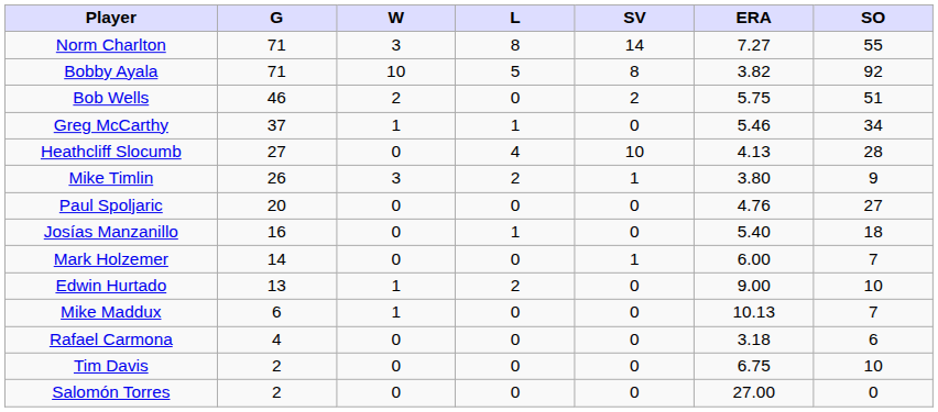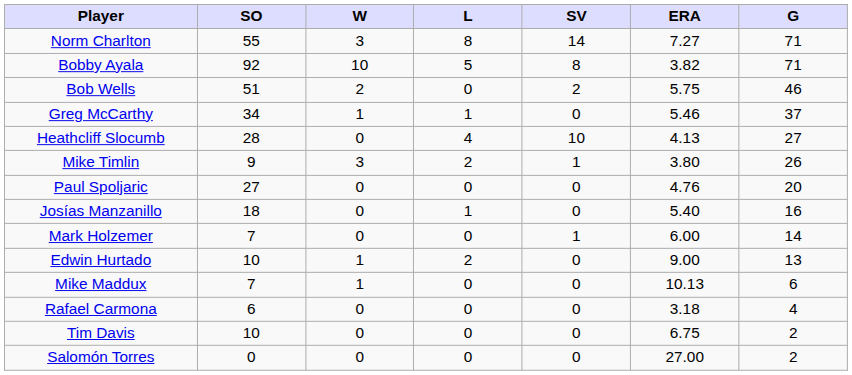 <table class="wikitable sortable">
 <tr>
 <th style="background:#ddf; width:16%;">Player</th>
-<th style="background:#ddf; width:9%;">G</th>
+<th style="background:#ddf; width:9%;">SO</th>
 <th style="background:#ddf; width:9%;">W</th>
 <th style="background:#ddf; width:9%;">L</th>
 <th style="background:#ddf; width:9%;">SV</th>
 <th style="background:#ddf; width:9%;">ERA</th>
-<th style="background:#ddf; width:9%;">SO</th>
+<th style="background:#ddf; width:9%;">G</th>
 </tr>
 <tr align="center">
 <td><a href='#'>Norm Charlton</a></td>
-<td>71</td>
+<td>55</td>
 <td>3</td>
 <td>8</td>
 <td>14</td>
 <td>7.27</td>
-<td>55</td>
+<td>71</td>
 </tr>
 <tr align="center">
 <td><a href='#'>Bobby Ayala</a></td>
-<td>71</td>
+<td>92</td>
 <td>10</td>
 <td>5</td>
 <td>8</td>
 <td>3.82</td>
-<td>92</td>
+<td>71</td>
 </tr>
 <tr align="center">
 <td><a href='#'>Bob Wells</a></td>
-<td>46</td>
+<td>51</td>
 <td>2</td>
 <td>0</td>
 <td>2</td>
 <td>5.75</td>
-<td>51</td>
+<td>46</td>
 </tr>
 <tr align="center">
 <td><a href='#'>Greg McCarthy</a></td>
-<td>37</td>
+<td>34</td>
 <td>1</td>
 <td>1</td>
 <td>0</td>
 <td>5.46</td>
-<td>34</td>
+<td>37</td>
 </tr>
 <tr align="center">
 <td><a href='#'>Heathcliff Slocumb</a></td>
-<td>27</td>
+<td>28</td>
 <td>0</td>
 <td>4</td>
 <td>10</td>
 <td>4.13</td>
-<td>28</td>
+<td>27</td>
 </tr>
 <tr align="center">
 <td><a href='#'>Mike Timlin</a></td>
-<td>26</td>
+<td>9</td>
 <td>3</td>
 <td>2</td>
 <td>1</td>
 <td>3.80</td>
-<td>9</td>
+<td>26</td>
 </tr>
 <tr align="center">
 <td><a href='#'>Paul Spoljaric</a></td>
-<td>20</td>
+<td>27</td>
 <td>0</td>
 <td>0</td>
 <td>0</td>
 <td>4.76</td>
-<td>27</td>
+<td>20</td>
 </tr>
 <tr align="center">
 <td><a href='#'>Josías Manzanillo</a></td>
-<td>16</td>
+<td>18</td>
 <td>0</td>
 <td>1</td>
 <td>0</td>
 <td>5.40</td>
-<td>18</td>
+<td>16</td>
 </tr>
 <tr align="center">
 <td><a href='#'>Mark Holzemer</a></td>
-<td>14</td>
+<td>7</td>
 <td>0</td>
 <td>0</td>
 <td>1</td>
 <td>6.00</td>
-<td>7</td>
+<td>14</td>
 </tr>
 <tr align="center">
 <td><a href='#'>Edwin Hurtado</a></td>
-<td>13</td>
+<td>10</td>
 <td>1</td>
 <td>2</td>
 <td>0</td>
 <td>9.00</td>
-<td>10</td>
+<td>13</td>
 </tr>
 <tr align="center">
 <td><a href='#'>Mike Maddux</a></td>
-<td>6</td>
+<td>7</td>
 <td>1</td>
 <td>0</td>
 <td>0</td>
 <td>10.13</td>
-<td>7</td>
+<td>6</td>
 </tr>
 <tr align="center">
 <td><a href='#'>Rafael Carmona</a></td>
-<td>4</td>
+<td>6</td>
 <td>0</td>
 <td>0</td>
 <td>0</td>
 <td>3.18</td>
-<td>6</td>
+<td>4</td>
 </tr>
 <tr align="center">
 <td><a href='#'>Tim Davis</a></td>
-<td>2</td>
+<td>10</td>
 <td>0</td>
 <td>0</td>
 <td>0</td>
 <td>6.75</td>
-<td>10</td>
+<td>2</td>
 </tr>
 <tr align="center">
 <td><a href='#'>Salomón Torres</a></td>
-<td>2</td>
+<td>0</td>
 <td>0</td>
 <td>0</td>
 <td>0</td>
 <td>27.00</td>
-<td>0</td>
+<td>2</td>
 </tr>
 </table>
